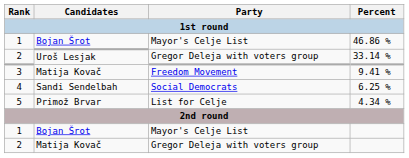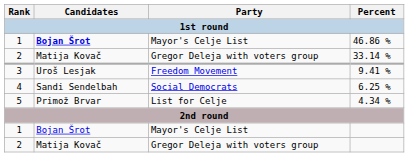 <table class="wikitable">
 <tr>
 <th width=37>Rank</th>
 <th width=160>Candidates</th>
 <th width=285>Party</th>
 <th width=72>Percent</th>
 </tr>
 <tr>
 <td bgcolor=#BCD4E6 colspan=4 align=center><strong>1st round</strong></td>
 </tr>
 <tr>
 <td align=center>1</td>
-<td><a href='#'>Bojan Šrot</a></td>
+<td><strong><a href='#'>Bojan Šrot</a></strong></td>
 <td>Mayor's Celje List</td>
 <td align=right>46.86 %  </td>
 </tr>
 <tr>
 <td align=center>2</td>
-<td style="border-top-width:3px">Uroš Lesjak</td>
+<td>Matija Kovač</td>
 <td>Gregor Deleja with voters group</td>
 <td align=right>33.14 %  </td>
 </tr>
 <tr>
 <td style="border-top-width:3px" align=center>3</td>
-<td>Matija Kovač</td>
+<td style="border-top-width:3px">Uroš Lesjak</td>
 <td style="border-top-width:3px"><a href='#'>Freedom Movement</a></td>
 <td style="border-top-width:3px" align=right>9.41 %  </td>
 </tr>
 <tr>
 <td align=center>4</td>
 <td>Sandi Sendelbah</td>
 <td><a href='#'>Social Democrats</a></td>
 <td align=right>6.25 %  </td>
 </tr>
 <tr>
 <td align=center>5</td>
 <td>Primož Brvar</td>
 <td>List for Celje</td>
 <td align=right>4.34 %  </td>
 </tr>
 <tr>
 <td bgcolor=#BFAFB2 colspan=4 align=center><strong>2nd round</strong></td>
 </tr>
 <tr>
 <td align=center>1</td>
 <td><a href='#'>Bojan Šrot</a></td>
 <td>Mayor's Celje List</td>
 <td></td>
 </tr>
 <tr>
 <td align=center>2</td>
 <td>Matija Kovač</td>
 <td>Gregor Deleja with voters group</td>
 <td></td>
 </tr>
 </table>
